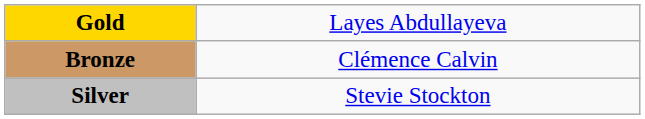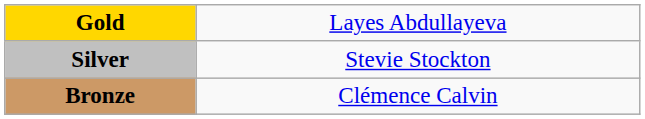 <table class="wikitable" style="text-align:center; " width="35%">
 <tr>
 <td bgcolor="gold"><strong>Gold</strong></td>
 <td><a href='#'>Layes Abdullayeva</a><br>  <small><em></em></small></td>
 </tr>
 <tr>
+<td bgcolor="silver"><strong>Silver</strong></td>
+<td><a href='#'>Stevie Stockton</a><br>  <small><em></em></small></td>
+</tr>
+<tr>
 <td bgcolor="CC9966"><strong>Bronze</strong></td>
 <td><a href='#'>Clémence Calvin</a><br>  <small><em></em></small></td>
 </tr>
-<tr>
-<td bgcolor="silver"><strong>Silver</strong></td>
-<td><a href='#'>Stevie Stockton</a><br>  <small><em></em></small></td>
-</tr>
 </table>
